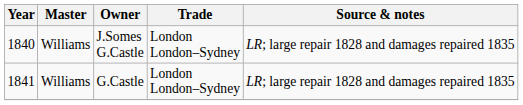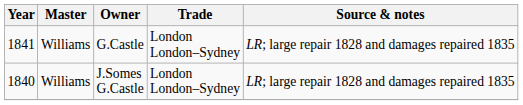 <table class=" wikitable">
 <tr>
 <th>Year</th>
 <th>Master</th>
 <th>Owner</th>
 <th>Trade</th>
 <th>Source & notes</th>
 </tr>
 <tr>
+<td>1841</td>
+<td>Williams</td>
+<td>G.Castle</td>
+<td>London<br>London–Sydney</td>
+<td><em>LR</em>; large repair 1828 and damages repaired 1835</td>
+</tr>
+<tr>
 <td>1840</td>
 <td>Williams</td>
 <td>J.Somes<br>G.Castle</td>
 <td>London<br>London–Sydney</td>
 <td><em>LR</em>; large repair 1828 and damages repaired 1835</td>
 </tr>
 <tr>
-<td>1841</td>
-<td>Williams</td>
-<td>G.Castle</td>
-<td>London<br>London–Sydney</td>
-<td><em>LR</em>; large repair 1828 and damages repaired 1835</td>
-</tr>
-<tr>
 </tr>
 </table>
